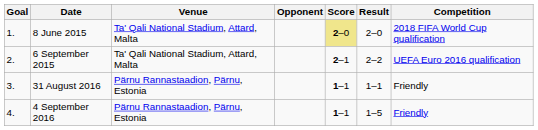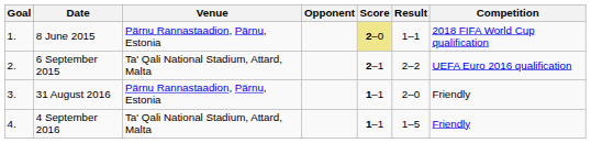 <table class="wikitable plainrowheaders sortable">
 <tr>
 <th>Goal</th>
 <th>Date</th>
 <th>Venue</th>
 <th>Opponent</th>
 <th>Score</th>
 <th>Result</th>
 <th>Competition</th>
 </tr>
 <tr>
 <td>1.</td>
 <td>8 June 2015</td>
-<td><a href='#'>Ta' Qali National Stadium</a>, <a href='#'>Attard</a>, Malta</td>
+<td><a href='#'>Pärnu Rannastaadion</a>, <a href='#'>Pärnu</a>, Estonia</td>
 <td></td>
 <td align=center style="background: khaki;"><strong>2</strong>–0</td>
-<td align=center>2–0</td>
+<td align=center>1–1</td>
 <td><a href='#'>2018 FIFA World Cup qualification</a></td>
 </tr>
 <tr>
 <td>2.</td>
 <td>6 September 2015</td>
 <td>Ta' Qali National Stadium, Attard, Malta</td>
 <td></td>
 <td align=center><strong>2</strong>–1</td>
 <td align=center>2–2</td>
 <td><a href='#'>UEFA Euro 2016 qualification</a></td>
 </tr>
 <tr>
 <td>3.</td>
 <td>31 August 2016</td>
 <td><a href='#'>Pärnu Rannastaadion</a>, <a href='#'>Pärnu</a>, Estonia</td>
 <td></td>
 <td align=center><strong>1</strong>–1</td>
-<td align=center>1–1</td>
+<td align=center>2–0</td>
 <td>Friendly</td>
 </tr>
 <tr>
 <td>4.</td>
 <td>4 September 2016</td>
-<td><a href='#'>Pärnu Rannastaadion</a>, <a href='#'>Pärnu</a>, Estonia</td>
+<td>Ta' Qali National Stadium, Attard, Malta</td>
 <td></td>
 <td align=center><strong>1</strong>–1</td>
 <td align=center>1–5</td>
 <td><a href='#'>Friendly</a></td>
 </tr>
 </table>
